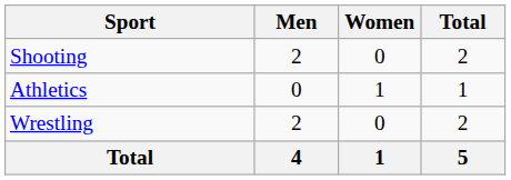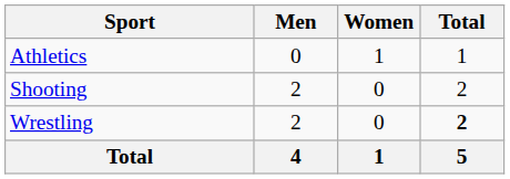 <table class="wikitable sortable" style="text-align:center;">
 <tr>
 <th width=180>Sport</th>
 <th width=55>Men</th>
 <th width=55>Women</th>
 <th width=55>Total</th>
 </tr>
 <tr>
+<td align=left><a href='#'>Athletics</a></td>
+<td>0</td>
+<td>1</td>
+<td>1</td>
+</tr>
+<tr>
 <td align=left><a href='#'>Shooting</a></td>
 <td>2</td>
 <td>0</td>
 <td>2</td>
 </tr>
 <tr>
-<td align=left><a href='#'>Athletics</a></td>
-<td>0</td>
-<td>1</td>
-<td>1</td>
-</tr>
-<tr>
 <td align=left><a href='#'>Wrestling</a></td>
 <td>2</td>
 <td>0</td>
-<td>2</td>
+<td><strong>2</strong></td>
 </tr>
 <tr>
 <th>Total</th>
 <th>4</th>
 <th>1</th>
 <th>5</th>
 </tr>
 </table>
